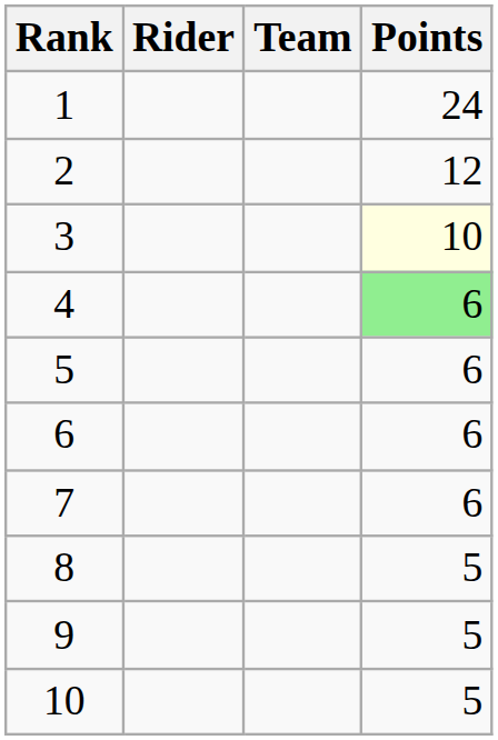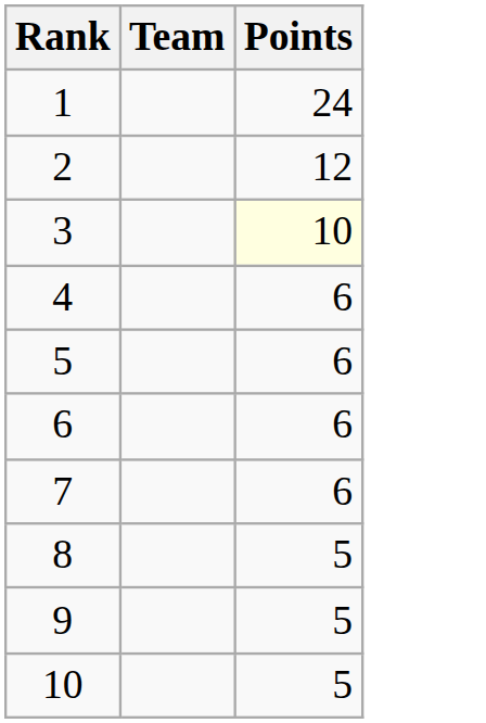 <table class="wikitable">
 <tr>
 <th>Rank</th>
-<th>Rider</th>
 <th>Team</th>
 <th>Points</th>
 </tr>
 <tr>
 <td style="text-align:center">1</td>
-<td> </td>
 <td></td>
 <td align="right">24</td>
 </tr>
 <tr>
 <td style="text-align:center">2</td>
 <td></td>
-<td></td>
 <td align="right">12</td>
 </tr>
 <tr>
 <td style="text-align:center">3</td>
-<td></td>
 <td></td>
 <td align="right" style="background: lightyellow;">10</td>
 </tr>
 <tr>
 <td style="text-align:center">4</td>
 <td></td>
-<td></td>
-<td align="right" style="background: lightgreen;">6</td>
+<td align="right">6</td>
 </tr>
 <tr>
 <td style="text-align:center">5</td>
-<td></td>
 <td></td>
 <td align="right">6</td>
 </tr>
 <tr>
 <td style="text-align:center">6</td>
 <td></td>
-<td></td>
 <td align="right">6</td>
 </tr>
 <tr>
 <td style="text-align:center">7</td>
-<td></td>
 <td></td>
 <td align="right">6</td>
 </tr>
 <tr>
 <td style="text-align:center">8</td>
 <td></td>
-<td></td>
 <td align="right">5</td>
 </tr>
 <tr>
 <td style="text-align:center">9</td>
-<td></td>
 <td></td>
 <td align="right">5</td>
 </tr>
 <tr>
 <td style="text-align:center">10</td>
 <td></td>
-<td></td>
 <td align="right">5</td>
 </tr>
 </table>
